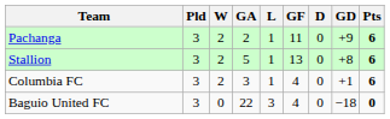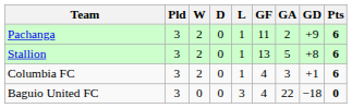 <table class="wikitable" style="text-align: center;">
 <tr>
 <th width="200">Team</th>
 <th width="20">Pld</th>
 <th width="20">W</th>
-<th width="20">GA</th>
+<th width="20">D</th>
 <th width="20">L</th>
 <th width="20">GF</th>
-<th width="20">D</th>
+<th width="20">GA</th>
 <th width="20">GD</th>
 <th width="20">Pts</th>
 </tr>
 <tr bgcolor=#ccffcc>
 <td style="text-align:left;"><a href='#'>Pachanga</a></td>
 <td>3</td>
 <td>2</td>
-<td>2</td>
+<td>0</td>
 <td>1</td>
 <td>11</td>
-<td>0</td>
+<td>2</td>
 <td>+9</td>
 <td><strong>6</strong></td>
 </tr>
 <tr bgcolor=#ccffcc>
 <td style="text-align:left;"><a href='#'>Stallion</a></td>
 <td>3</td>
 <td>2</td>
-<td>5</td>
+<td>0</td>
 <td>1</td>
 <td>13</td>
-<td>0</td>
+<td>5</td>
 <td>+8</td>
 <td><strong>6</strong></td>
 </tr>
 <tr>
 <td style="text-align:left;">Columbia FC</td>
 <td>3</td>
 <td>2</td>
-<td>3</td>
+<td>0</td>
 <td>1</td>
 <td>4</td>
-<td>0</td>
+<td>3</td>
 <td>+1</td>
 <td><strong>6</strong></td>
 </tr>
 <tr>
 <td style="text-align:left;">Baguio United FC</td>
 <td>3</td>
 <td>0</td>
-<td>22</td>
+<td>0</td>
 <td>3</td>
 <td>4</td>
-<td>0</td>
+<td>22</td>
 <td>−18</td>
 <td><strong>0</strong></td>
 </tr>
 </table>
